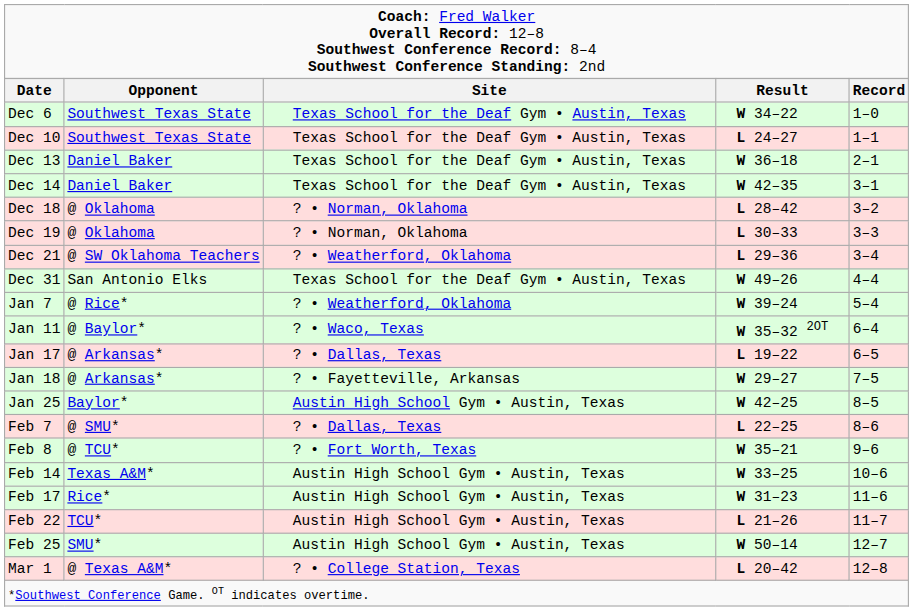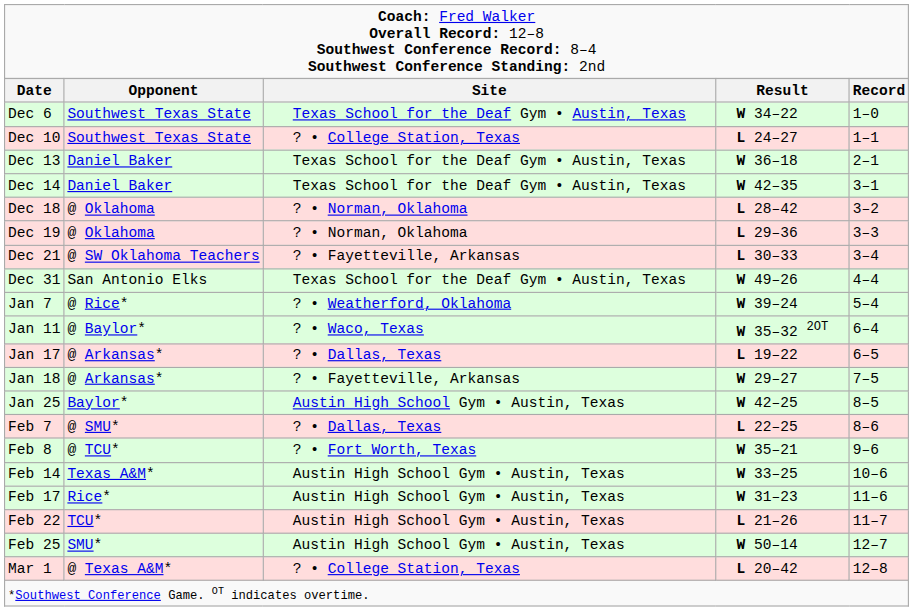 <table class="wikitable">
 <tr>
 <td colspan=8 style="text-align: center;"><strong>Coach:</strong> <a href='#'>Fred Walker</a><br><strong>Overall Record:</strong> 12–8<br><strong>Southwest Conference Record:</strong> 8–4<br><strong>Southwest Conference Standing:</strong> 2nd</td>
 </tr>
 <tr>
 </tr>
 <tr>
 <th>Date</th>
 <th>Opponent</th>
 <th>Site</th>
 <th>Result</th>
 <th>Record</th>
 </tr>
 <tr style="background: #ddffdd;">
 <td>Dec 6</td>
 <td><a href='#'>Southwest Texas State</a></td>
 <td>   <a href='#'>Texas School for the Deaf</a> Gym • <a href='#'>Austin, Texas</a>   </td>
 <td>  <strong>W</strong> 34–22  </td>
 <td>1–0</td>
 </tr>
 <tr style="background: #ffdddd;">
 <td>Dec 10</td>
 <td><a href='#'>Southwest Texas State</a></td>
-<td>   Texas School for the Deaf Gym • Austin, Texas   </td>
+<td>   ? • <a href='#'>College Station, Texas</a>   </td>
 <td>  <strong>L</strong> 24–27  </td>
 <td>1–1</td>
 </tr>
 <tr style="background: #ddffdd;">
 <td>Dec 13</td>
 <td><a href='#'>Daniel Baker</a></td>
 <td>   Texas School for the Deaf Gym • Austin, Texas   </td>
 <td>  <strong>W</strong> 36–18  </td>
 <td>2–1</td>
 </tr>
 <tr style="background: #ddffdd;">
 <td>Dec 14</td>
 <td><a href='#'>Daniel Baker</a></td>
 <td>   Texas School for the Deaf Gym • Austin, Texas   </td>
 <td>  <strong>W</strong> 42–35  </td>
 <td>3–1</td>
 </tr>
 <tr style="background: #ffdddd;">
 <td>Dec 18</td>
 <td>@ <a href='#'>Oklahoma</a></td>
 <td>   ? • <a href='#'>Norman, Oklahoma</a>   </td>
 <td>  <strong>L</strong> 28–42  </td>
 <td>3–2</td>
 </tr>
 <tr style="background: #ffdddd;">
 <td>Dec 19</td>
 <td>@ <a href='#'>Oklahoma</a></td>
 <td>   ? • Norman, Oklahoma   </td>
-<td>  <strong>L</strong> 30–33  </td>
+<td>  <strong>L</strong> 29–36  </td>
 <td>3–3</td>
 </tr>
 <tr style="background: #ffdddd;">
 <td>Dec 21</td>
 <td>@ <a href='#'>SW Oklahoma Teachers</a></td>
-<td>   ? • <a href='#'>Weatherford, Oklahoma</a>   </td>
-<td>  <strong>L</strong> 29–36  </td>
+<td>   ? • Fayetteville, Arkansas   </td>
+<td>  <strong>L</strong> 30–33  </td>
 <td>3–4</td>
 </tr>
 <tr style="background: #ddffdd;">
 <td>Dec 31</td>
 <td>San Antonio Elks</td>
 <td>   Texas School for the Deaf Gym • Austin, Texas   </td>
 <td>  <strong>W</strong> 49–26  </td>
 <td>4–4</td>
 </tr>
 <tr style="background: #ddffdd;">
 <td>Jan 7</td>
 <td>@ <a href='#'>Rice</a>*</td>
 <td>   ? • <a href='#'>Weatherford, Oklahoma</a>   </td>
 <td>  <strong>W</strong> 39–24  </td>
 <td>5–4</td>
 </tr>
 <tr style="background: #ddffdd;">
 <td>Jan 11</td>
 <td>@ <a href='#'>Baylor</a>*</td>
 <td>   ? • <a href='#'>Waco, Texas</a>   </td>
 <td>  <strong>W</strong> 35–32 <sup>2OT</sup>  </td>
 <td>6–4</td>
 </tr>
 <tr style="background: #ffdddd;">
 <td>Jan 17</td>
 <td>@ <a href='#'>Arkansas</a>*</td>
 <td>   ? • <a href='#'>Dallas, Texas</a>   </td>
 <td>  <strong>L</strong> 19–22  </td>
 <td>6–5</td>
 </tr>
 <tr style="background: #ddffdd;">
 <td>Jan 18</td>
 <td>@ <a href='#'>Arkansas</a>*</td>
 <td>   ? • Fayetteville, Arkansas   </td>
 <td>  <strong>W</strong> 29–27  </td>
 <td>7–5</td>
 </tr>
 <tr style="background: #ddffdd;">
 <td>Jan 25</td>
 <td><a href='#'>Baylor</a>*</td>
 <td>   <a href='#'>Austin High School</a> Gym • Austin, Texas   </td>
 <td>  <strong>W</strong> 42–25  </td>
 <td>8–5</td>
 </tr>
 <tr style="background: #ffdddd;">
 <td>Feb 7</td>
 <td>@ <a href='#'>SMU</a>*</td>
 <td>   ? • <a href='#'>Dallas, Texas</a>   </td>
 <td>  <strong>L</strong> 22–25  </td>
 <td>8–6</td>
 </tr>
 <tr style="background: #ddffdd;">
 <td>Feb 8</td>
 <td>@ <a href='#'>TCU</a>*</td>
 <td>   ? • <a href='#'>Fort Worth, Texas</a>   </td>
 <td>  <strong>W</strong> 35–21  </td>
 <td>9–6</td>
 </tr>
 <tr style="background: #ddffdd;">
 <td>Feb 14</td>
 <td><a href='#'>Texas A&M</a>*</td>
 <td>   Austin High School Gym • Austin, Texas   </td>
 <td>  <strong>W</strong> 33–25  </td>
 <td>10–6</td>
 </tr>
 <tr style="background: #ddffdd;">
 <td>Feb 17</td>
 <td><a href='#'>Rice</a>*</td>
 <td>   Austin High School Gym • Austin, Texas   </td>
 <td>  <strong>W</strong> 31–23  </td>
 <td>11–6</td>
 </tr>
 <tr style="background: #ffdddd;">
 <td>Feb 22</td>
 <td><a href='#'>TCU</a>*</td>
 <td>   Austin High School Gym • Austin, Texas   </td>
 <td>  <strong>L</strong> 21–26  </td>
 <td>11–7</td>
 </tr>
 <tr style="background: #ddffdd;">
 <td>Feb 25</td>
 <td><a href='#'>SMU</a>*</td>
 <td>   Austin High School Gym • Austin, Texas   </td>
 <td>  <strong>W</strong> 50–14  </td>
 <td>12–7</td>
 </tr>
 <tr style="background: #ffdddd;">
 <td>Mar 1</td>
 <td>@ <a href='#'>Texas A&M</a>*</td>
 <td>   ? • <a href='#'>College Station, Texas</a>   </td>
 <td>  <strong>L</strong> 20–42  </td>
 <td>12–8</td>
 </tr>
 <tr>
 <td colspan=8><small>*<a href='#'>Southwest Conference</a> Game. <sup>OT</sup> indicates overtime.</small></td>
 </tr>
 </table>
